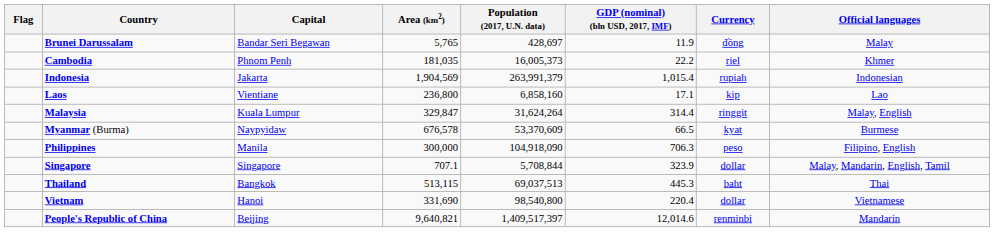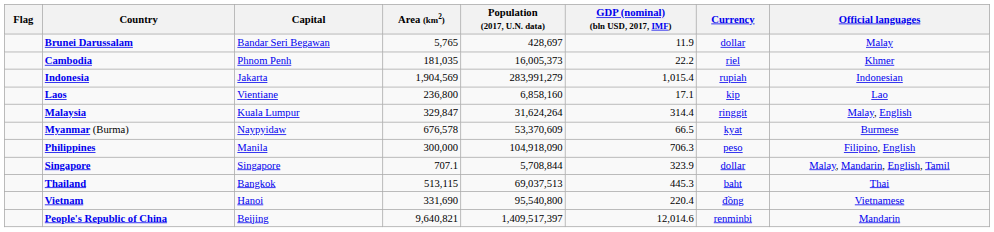 <table class="wikitable sortable" width="100%" style="font-size:85%;">
 <tr>
 <th>Flag</th>
 <th>Country</th>
 <th>Capital</th>
 <th>Area <small>(km<sup>2</sup>)</small></th>
 <th>Population<br><small>(2017, U.N. data)</small></th>
 <th><a href='#'>GDP (nominal)</a><br><small>(bln USD, 2017, <a href='#'>IMF</a>)</small></th>
 <th><a href='#'>Currency</a></th>
 <th><a href='#'>Official languages</a></th>
 </tr>
 <tr>
 <td></td>
 <td><strong><a href='#'>Brunei Darussalam</a></strong></td>
 <td><a href='#'>Bandar Seri Begawan</a></td>
 <td align=right>5,765</td>
 <td align=right>428,697</td>
 <td align="right">11.9</td>
-<td align="center"><a href='#'>đồng</a></td>
+<td align="center"><a href='#'>dollar</a></td>
 <td align=center><a href='#'>Malay</a></td>
 </tr>
 <tr>
 <td></td>
 <td><strong><a href='#'>Cambodia</a></strong></td>
 <td><a href='#'>Phnom Penh</a></td>
 <td align=right>181,035</td>
 <td align=right>16,005,373</td>
 <td align="right">22.2</td>
 <td align="center"><a href='#'>riel</a></td>
 <td align=center><a href='#'>Khmer</a></td>
 </tr>
 <tr>
 <td></td>
 <td><strong><a href='#'>Indonesia</a></strong></td>
 <td><a href='#'>Jakarta</a></td>
 <td align=right>1,904,569</td>
-<td align=right>263,991,379</td>
+<td align=right>283,991,279</td>
 <td align="right">1,015.4</td>
 <td align="center"><a href='#'>rupiah</a></td>
 <td align=center><a href='#'>Indonesian</a></td>
 </tr>
 <tr>
 <td></td>
 <td><strong><a href='#'>Laos</a></strong></td>
 <td><a href='#'>Vientiane</a></td>
 <td align=right>236,800</td>
 <td align=right>6,858,160</td>
 <td align="right">17.1</td>
 <td align="center"><a href='#'>kip</a></td>
 <td align=center><a href='#'>Lao</a></td>
 </tr>
 <tr>
 <td></td>
 <td><strong><a href='#'>Malaysia</a></strong></td>
 <td><a href='#'>Kuala Lumpur</a></td>
 <td align=right>329,847</td>
 <td align=right>31,624,264</td>
 <td align="right">314.4</td>
 <td align="center"><a href='#'>ringgit</a></td>
 <td align=center><a href='#'>Malay</a>,  <a href='#'>English</a></td>
 </tr>
 <tr>
 <td></td>
 <td><strong><a href='#'>Myanmar</a></strong> (Burma)</td>
 <td><a href='#'>Naypyidaw</a></td>
 <td align=right>676,578</td>
 <td align=right>53,370,609</td>
 <td align="right">66.5</td>
 <td align="center"><a href='#'>kyat</a></td>
 <td align=center><a href='#'>Burmese</a></td>
 </tr>
 <tr>
 <td></td>
 <td><strong><a href='#'>Philippines</a></strong></td>
 <td><a href='#'>Manila</a></td>
 <td align=right>300,000</td>
 <td align=right>104,918,090</td>
 <td align="right">706.3</td>
 <td align="center"><a href='#'>peso</a></td>
 <td align=center><a href='#'>Filipino</a>, <a href='#'>English</a></td>
 </tr>
 <tr>
 <td></td>
 <td><strong><a href='#'>Singapore</a></strong></td>
 <td><a href='#'>Singapore</a></td>
 <td align=right>707.1</td>
 <td align=right>5,708,844</td>
 <td align="right">323.9</td>
 <td align="center"><a href='#'>dollar</a></td>
 <td align=center><a href='#'>Malay</a>, <a href='#'>Mandarin</a>, <a href='#'>English</a>, <a href='#'>Tamil</a></td>
 </tr>
 <tr>
 <td></td>
 <td><strong><a href='#'>Thailand</a></strong></td>
 <td><a href='#'>Bangkok</a></td>
 <td align=right>513,115</td>
 <td align=right>69,037,513</td>
 <td align="right">445.3</td>
 <td align="center"><a href='#'>baht</a></td>
 <td align=center><a href='#'>Thai</a></td>
 </tr>
 <tr>
 <td></td>
 <td><strong><a href='#'>Vietnam</a></strong></td>
 <td><a href='#'>Hanoi</a></td>
 <td align=right>331,690</td>
-<td align=right>98,540,800</td>
+<td align=right>95,540,800</td>
 <td align="right">220.4</td>
-<td align="center"><a href='#'>dollar</a></td>
+<td align="center"><a href='#'>đồng</a></td>
 <td align=center><a href='#'>Vietnamese</a></td>
 </tr>
 <tr>
 <td></td>
 <td><strong><a href='#'>People's Republic of China</a></strong></td>
 <td><a href='#'>Beijing</a></td>
 <td align=right>9,640,821</td>
 <td align=right>1,409,517,397</td>
 <td align="right">12,014.6</td>
 <td align="center"><a href='#'>renminbi</a></td>
 <td align=center><a href='#'>Mandarin</a></td>
 </tr>
 </table>
